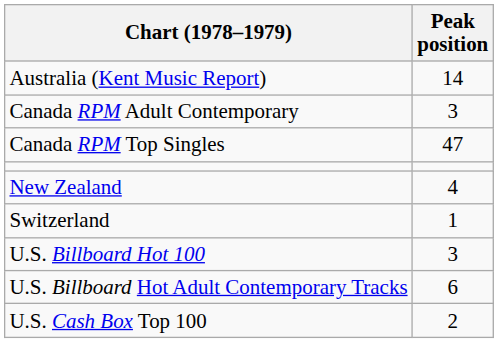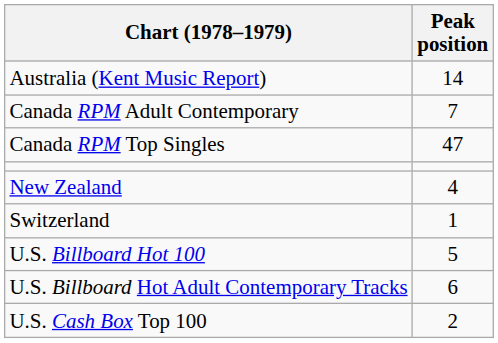 <table class="wikitable sortable">
 <tr>
 <th align="left">Chart (1978–1979)</th>
 <th align="left">Peak<br>position</th>
 </tr>
 <tr>
 <td>Australia (<a href='#'>Kent Music Report</a>)</td>
 <td style="text-align:center;">14</td>
 </tr>
 <tr>
 <td>Canada <a href='#'><em>RPM</em></a> Adult Contemporary</td>
-<td style="text-align:center;">3</td>
+<td style="text-align:center;">7</td>
 </tr>
 <tr>
 <td align="left">Canada <a href='#'><em>RPM</em></a> Top Singles</td>
 <td style="text-align:center;">47</td>
 </tr>
 <tr>
 <td></td>
 </tr>
 <tr>
 <td align="left"><a href='#'>New Zealand</a></td>
 <td style="text-align:center;">4</td>
 </tr>
 <tr>
 <td>Switzerland</td>
 <td style="text-align:center;">1</td>
 </tr>
 <tr>
 <td align="left">U.S. <em><a href='#'>Billboard Hot 100</a></em> </td>
-<td style="text-align:center;">3</td>
+<td style="text-align:center;">5</td>
 </tr>
 <tr>
 <td align="left">U.S. <em>Billboard</em> <a href='#'>Hot Adult Contemporary Tracks</a></td>
 <td style="text-align:center;">6</td>
 </tr>
 <tr>
 <td>U.S. <a href='#'><em>Cash Box</em></a> Top 100</td>
 <td style="text-align:center;">2</td>
 </tr>
 </table>
